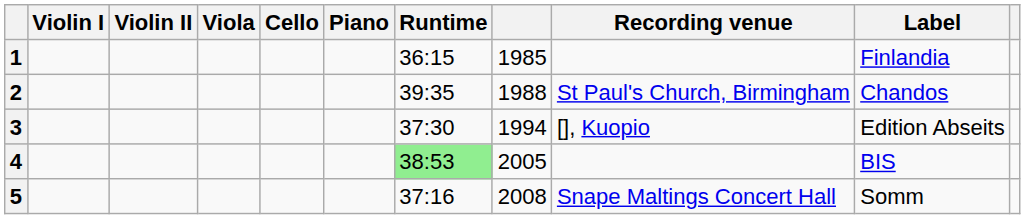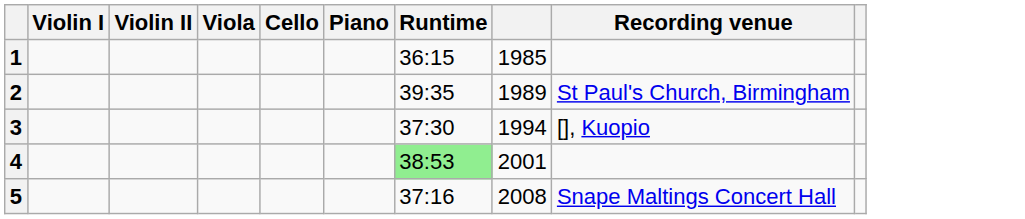 <table class="wikitable" style="margin-right:0; font-size:95%">
 <tr>
 <th scope="col"></th>
 <th scope=col>Violin I</th>
 <th scope=col>Violin II</th>
 <th scope=col>Viola</th>
 <th scope=col>Cello</th>
 <th scope=col>Piano</th>
 <th scope=col>Runtime</th>
 <th scope=col></th>
 <th scope=col>Recording venue</th>
-<th scope=col>Label</th>
 <th scope=col class="unsortable"></th>
 </tr>
 <tr>
 <th scope="row">1</th>
 <td></td>
 <td></td>
 <td></td>
 <td></td>
 <td></td>
 <td>36:15</td>
 <td>1985</td>
 <td></td>
-<td><a href='#'>Finlandia</a></td>
 <td></td>
 </tr>
 <tr>
 <th scope="row">2</th>
 <td></td>
 <td></td>
 <td></td>
 <td></td>
 <td></td>
 <td>39:35</td>
-<td>1988</td>
+<td>1989</td>
 <td><a href='#'>St Paul's Church, Birmingham</a></td>
-<td><a href='#'>Chandos</a></td>
 <td></td>
 </tr>
 <tr>
 <th scope="row">3</th>
 <td></td>
 <td></td>
 <td></td>
 <td></td>
 <td></td>
 <td>37:30</td>
 <td>1994</td>
 <td>[], <a href='#'>Kuopio</a></td>
-<td>Edition Abseits</td>
 <td></td>
 </tr>
 <tr>
 <th scope="row">4</th>
 <td></td>
 <td></td>
 <td></td>
 <td></td>
 <td></td>
 <td style="background: lightgreen;">38:53</td>
-<td>2005</td>
+<td>2001</td>
 <td></td>
-<td><a href='#'>BIS</a></td>
 <td></td>
 </tr>
 <tr>
 <th scope="row">5</th>
 <td></td>
 <td></td>
 <td></td>
 <td></td>
 <td></td>
 <td>37:16</td>
 <td>2008</td>
 <td><a href='#'>Snape Maltings Concert Hall</a></td>
-<td>Somm</td>
 <td></td>
 </tr>
 </table>
